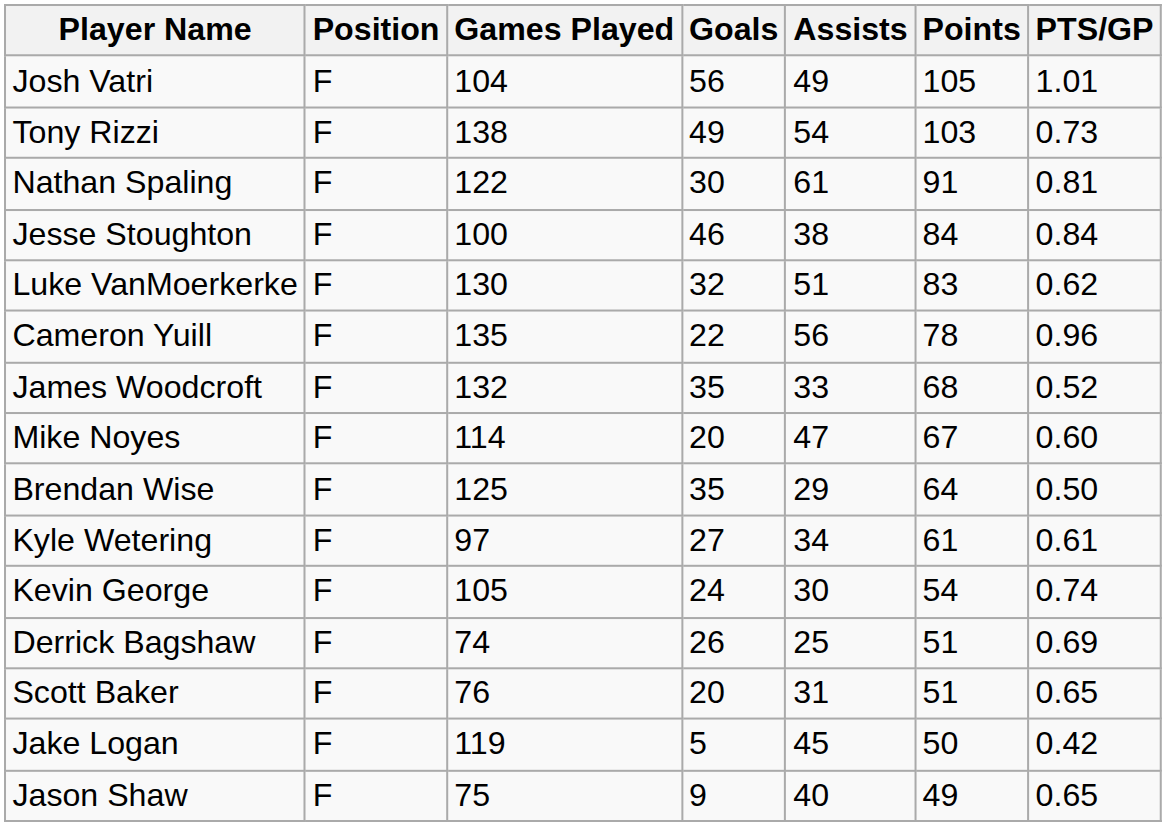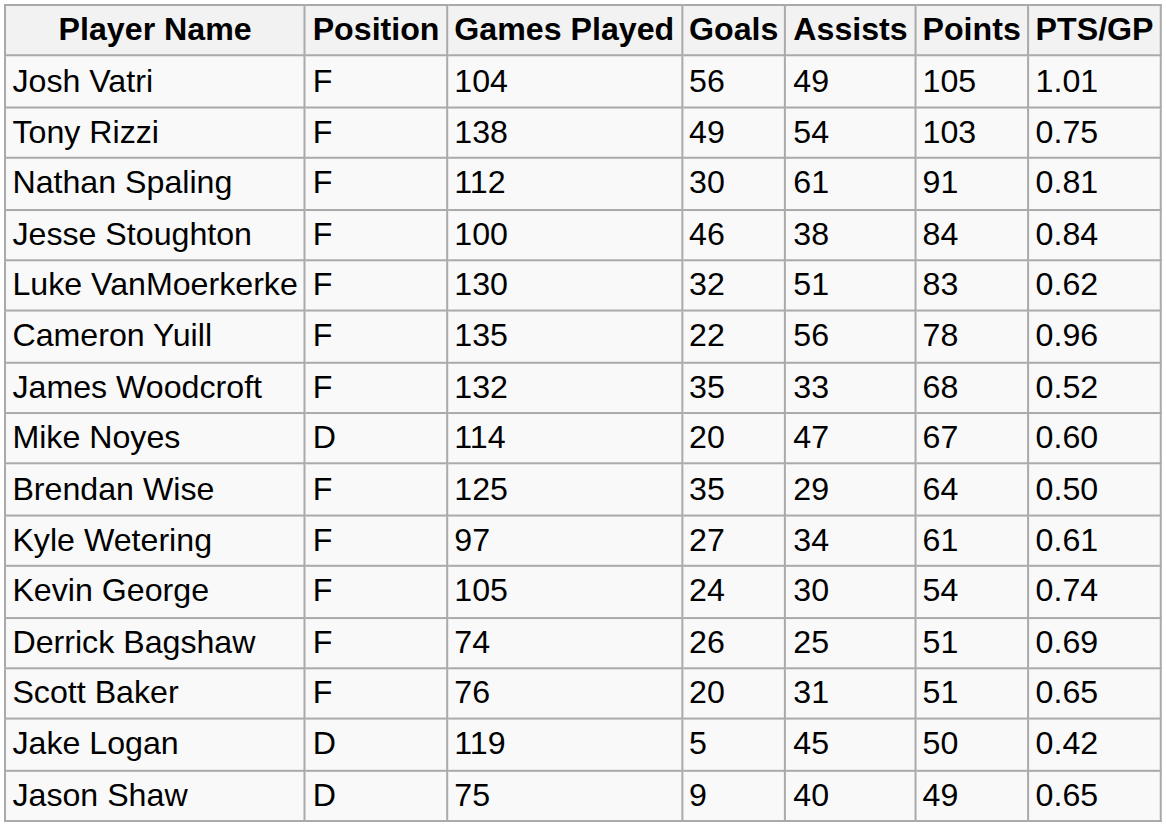 <table class="wikitable sortable" border="1">
 <tr>
 <th>Player Name</th>
 <th>Position</th>
 <th>Games Played</th>
 <th>Goals</th>
 <th>Assists</th>
 <th>Points</th>
 <th>PTS/GP</th>
 </tr>
 <tr>
 <td>Josh Vatri</td>
 <td>F</td>
 <td>104</td>
 <td>56</td>
 <td>49</td>
 <td>105</td>
 <td>1.01</td>
 </tr>
 <tr>
 <td>Tony Rizzi</td>
 <td>F</td>
 <td>138</td>
 <td>49</td>
 <td>54</td>
 <td>103</td>
-<td>0.73</td>
+<td>0.75</td>
 </tr>
 <tr>
 <td>Nathan Spaling</td>
 <td>F</td>
-<td>122</td>
+<td>112</td>
 <td>30</td>
 <td>61</td>
 <td>91</td>
 <td>0.81</td>
 </tr>
 <tr>
 <td>Jesse Stoughton</td>
 <td>F</td>
 <td>100</td>
 <td>46</td>
 <td>38</td>
 <td>84</td>
 <td>0.84</td>
 </tr>
 <tr>
 <td>Luke VanMoerkerke</td>
 <td>F</td>
 <td>130</td>
 <td>32</td>
 <td>51</td>
 <td>83</td>
 <td>0.62</td>
 </tr>
 <tr>
 <td>Cameron Yuill</td>
 <td>F</td>
 <td>135</td>
 <td>22</td>
 <td>56</td>
 <td>78</td>
 <td>0.96</td>
 </tr>
 <tr>
 <td>James Woodcroft</td>
 <td>F</td>
 <td>132</td>
 <td>35</td>
 <td>33</td>
 <td>68</td>
 <td>0.52</td>
 </tr>
 <tr>
 <td>Mike Noyes</td>
-<td>F</td>
+<td>D</td>
 <td>114</td>
 <td>20</td>
 <td>47</td>
 <td>67</td>
 <td>0.60</td>
 </tr>
 <tr>
 <td>Brendan Wise</td>
 <td>F</td>
 <td>125</td>
 <td>35</td>
 <td>29</td>
 <td>64</td>
 <td>0.50</td>
 </tr>
 <tr>
 <td>Kyle Wetering</td>
 <td>F</td>
 <td>97</td>
 <td>27</td>
 <td>34</td>
 <td>61</td>
 <td>0.61</td>
 </tr>
 <tr>
 <td>Kevin George</td>
 <td>F</td>
 <td>105</td>
 <td>24</td>
 <td>30</td>
 <td>54</td>
 <td>0.74</td>
 </tr>
 <tr>
 <td>Derrick Bagshaw</td>
 <td>F</td>
 <td>74</td>
 <td>26</td>
 <td>25</td>
 <td>51</td>
 <td>0.69</td>
 </tr>
 <tr>
 <td>Scott Baker</td>
 <td>F</td>
 <td>76</td>
 <td>20</td>
 <td>31</td>
 <td>51</td>
 <td>0.65</td>
 </tr>
 <tr>
 <td>Jake Logan</td>
-<td>F</td>
+<td>D</td>
 <td>119</td>
 <td>5</td>
 <td>45</td>
 <td>50</td>
 <td>0.42</td>
 </tr>
 <tr>
 <td>Jason Shaw</td>
-<td>F</td>
+<td>D</td>
 <td>75</td>
 <td>9</td>
 <td>40</td>
 <td>49</td>
 <td>0.65</td>
 </tr>
 <tr>
 </tr>
 </table>
